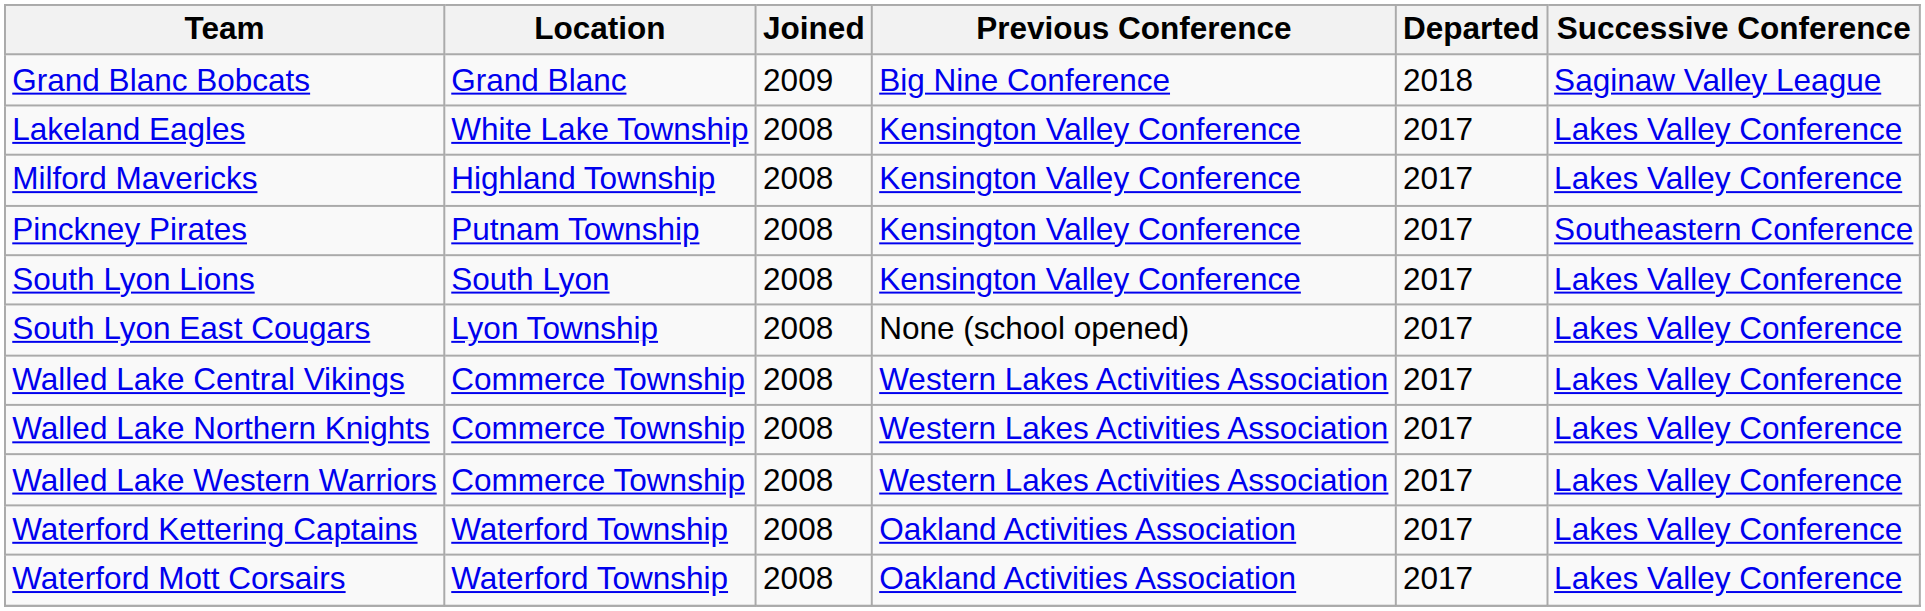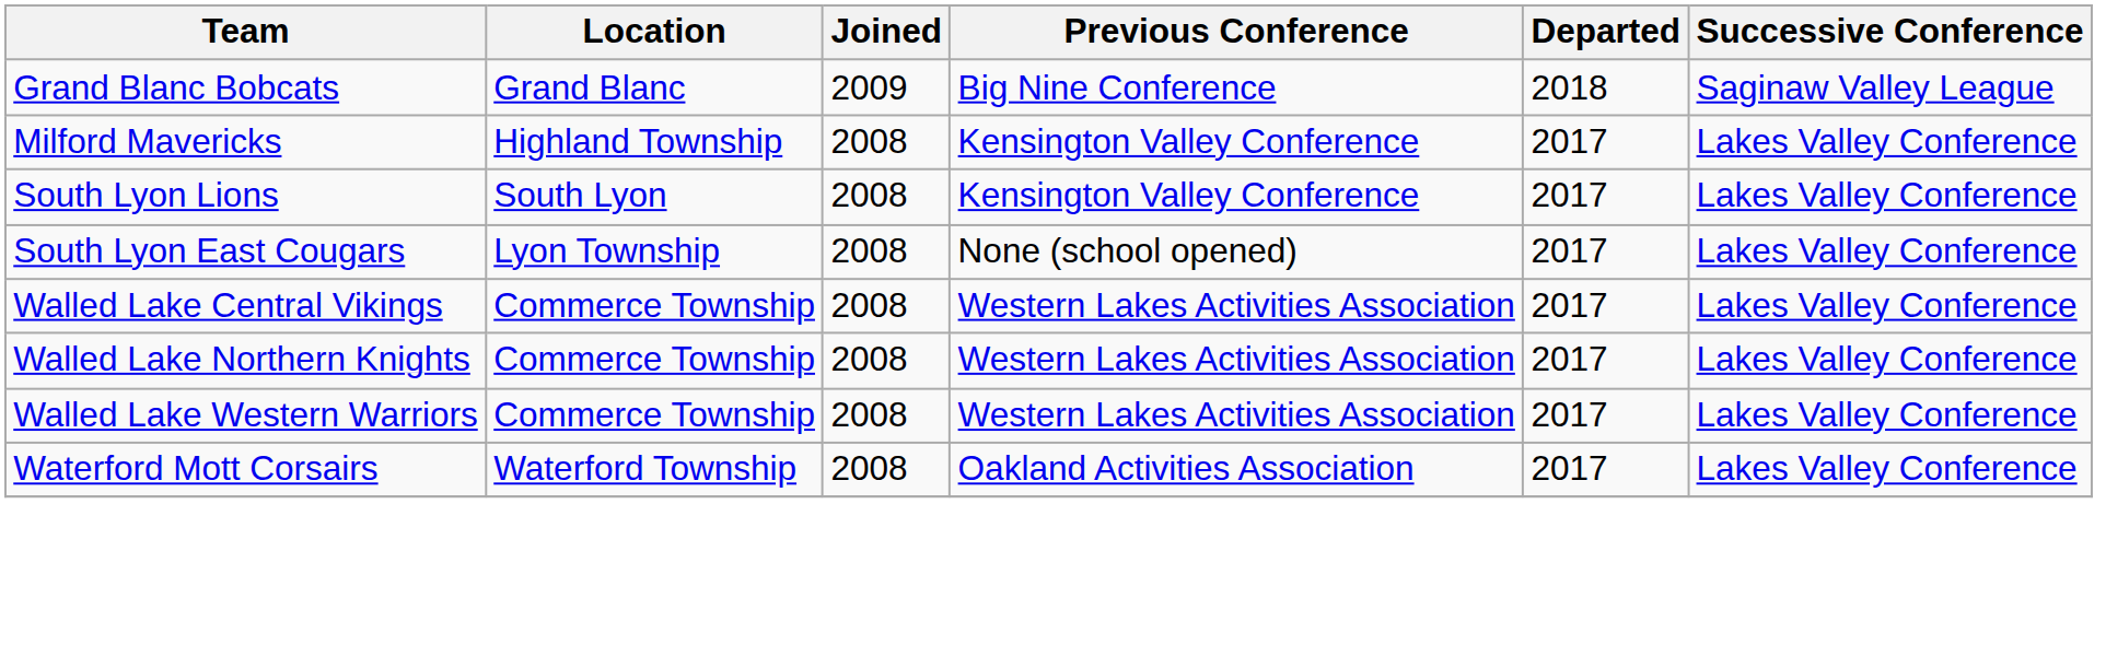 <table class="wikitable sortable">
 <tr>
 <th>Team</th>
 <th>Location</th>
 <th>Joined</th>
 <th>Previous Conference</th>
 <th>Departed</th>
 <th>Successive Conference</th>
 </tr>
 <tr>
 <td><a href='#'>Grand Blanc Bobcats</a></td>
 <td><a href='#'>Grand Blanc</a></td>
 <td>2009</td>
 <td><a href='#'>Big Nine Conference</a></td>
 <td>2018</td>
 <td><a href='#'>Saginaw Valley League</a></td>
 </tr>
 <tr>
-<td><a href='#'>Lakeland Eagles</a></td>
-<td><a href='#'>White Lake Township</a></td>
-<td>2008</td>
-<td><a href='#'>Kensington Valley Conference</a></td>
-<td>2017</td>
-<td><a href='#'>Lakes Valley Conference</a></td>
-</tr>
-<tr>
 <td><a href='#'>Milford Mavericks</a></td>
 <td><a href='#'>Highland Township</a></td>
 <td>2008</td>
 <td><a href='#'>Kensington Valley Conference</a></td>
 <td>2017</td>
 <td><a href='#'>Lakes Valley Conference</a></td>
-</tr>
-<tr>
-<td><a href='#'>Pinckney Pirates</a></td>
-<td><a href='#'>Putnam Township</a></td>
-<td>2008</td>
-<td><a href='#'>Kensington Valley Conference</a></td>
-<td>2017</td>
-<td><a href='#'>Southeastern Conference</a></td>
 </tr>
 <tr>
 <td><a href='#'>South Lyon Lions</a></td>
 <td><a href='#'>South Lyon</a></td>
 <td>2008</td>
 <td><a href='#'>Kensington Valley Conference</a></td>
 <td>2017</td>
 <td><a href='#'>Lakes Valley Conference</a></td>
 </tr>
 <tr>
 <td><a href='#'>South Lyon East Cougars</a></td>
 <td><a href='#'>Lyon Township</a></td>
 <td>2008</td>
 <td>None (school opened)</td>
 <td>2017</td>
 <td><a href='#'>Lakes Valley Conference</a></td>
 </tr>
 <tr>
 <td><a href='#'>Walled Lake Central Vikings</a></td>
 <td><a href='#'>Commerce Township</a></td>
 <td>2008</td>
 <td><a href='#'>Western Lakes Activities Association</a></td>
 <td>2017</td>
 <td><a href='#'>Lakes Valley Conference</a></td>
 </tr>
 <tr>
 <td><a href='#'>Walled Lake Northern Knights</a></td>
 <td><a href='#'>Commerce Township</a></td>
 <td>2008</td>
 <td><a href='#'>Western Lakes Activities Association</a></td>
 <td>2017</td>
 <td><a href='#'>Lakes Valley Conference</a></td>
 </tr>
 <tr>
 <td><a href='#'>Walled Lake Western Warriors</a></td>
 <td><a href='#'>Commerce Township</a></td>
 <td>2008</td>
 <td><a href='#'>Western Lakes Activities Association</a></td>
 <td>2017</td>
 <td><a href='#'>Lakes Valley Conference</a></td>
 </tr>
 <tr>
-<td><a href='#'>Waterford Kettering Captains</a></td>
-<td><a href='#'>Waterford Township</a></td>
-<td>2008</td>
-<td><a href='#'>Oakland Activities Association</a></td>
-<td>2017</td>
-<td><a href='#'>Lakes Valley Conference</a></td>
-</tr>
-<tr>
 <td><a href='#'>Waterford Mott Corsairs</a></td>
 <td><a href='#'>Waterford Township</a></td>
 <td>2008</td>
 <td><a href='#'>Oakland Activities Association</a></td>
 <td>2017</td>
 <td><a href='#'>Lakes Valley Conference</a></td>
 </tr>
 <tr>
 </tr>
 </table>
